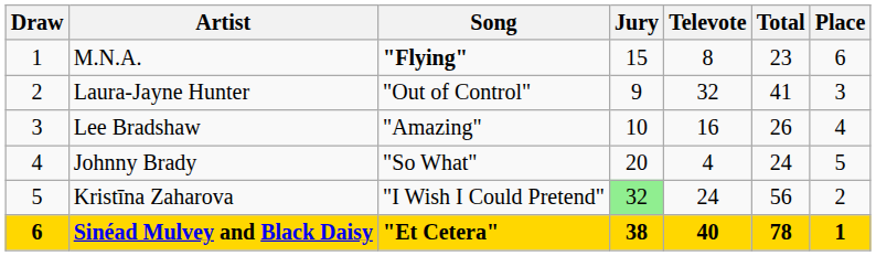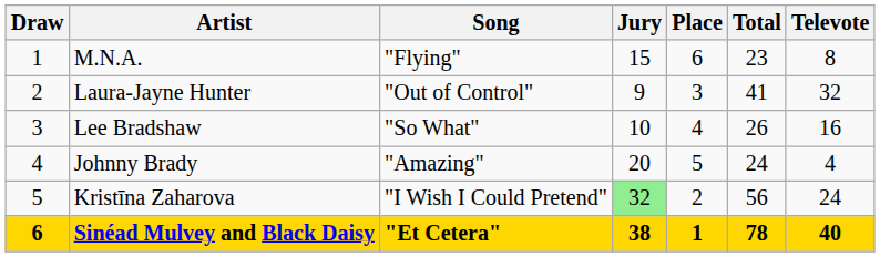 <table class="sortable wikitable" style="margin: 1em auto 1em auto; text-align:center;">
 <tr>
 <th>Draw</th>
 <th>Artist</th>
 <th>Song</th>
 <th>Jury</th>
+<th>Place</th>
+<th>Total</th>
 <th>Televote</th>
-<th>Total</th>
-<th>Place</th>
 </tr>
 <tr>
 <td>1</td>
 <td align="left">M.N.A.</td>
-<td align="left"><strong>"Flying"</strong></td>
+<td align="left">"Flying"</td>
 <td>15</td>
+<td>6</td>
+<td>23</td>
 <td>8</td>
-<td>23</td>
-<td>6</td>
 </tr>
 <tr>
 <td>2</td>
 <td align="left">Laura-Jayne Hunter</td>
 <td align="left">"Out of Control"</td>
 <td>9</td>
+<td>3</td>
+<td>41</td>
 <td>32</td>
-<td>41</td>
-<td>3</td>
 </tr>
 <tr>
 <td>3</td>
 <td align="left">Lee Bradshaw</td>
-<td align="left">"Amazing"</td>
+<td align="left">"So What"</td>
 <td>10</td>
+<td>4</td>
+<td>26</td>
 <td>16</td>
-<td>26</td>
-<td>4</td>
 </tr>
 <tr>
 <td>4</td>
 <td align="left">Johnny Brady</td>
-<td align="left">"So What"</td>
+<td align="left">"Amazing"</td>
 <td>20</td>
+<td>5</td>
+<td>24</td>
 <td>4</td>
-<td>24</td>
-<td>5</td>
 </tr>
 <tr>
 <td>5</td>
 <td align="left">Kristīna Zaharova</td>
 <td align="left">"I Wish I Could Pretend"</td>
 <td style="background: lightgreen;">32</td>
+<td>2</td>
+<td>56</td>
 <td>24</td>
-<td>56</td>
-<td>2</td>
 </tr>
 <tr style="font-weight:bold; background:gold;">
 <td>6</td>
 <td align="left"><a href='#'>Sinéad Mulvey</a> and <a href='#'>Black Daisy</a></td>
 <td align="left">"Et Cetera"</td>
 <td>38</td>
+<td>1</td>
+<td>78</td>
 <td>40</td>
-<td>78</td>
-<td>1</td>
 </tr>
 </table>
